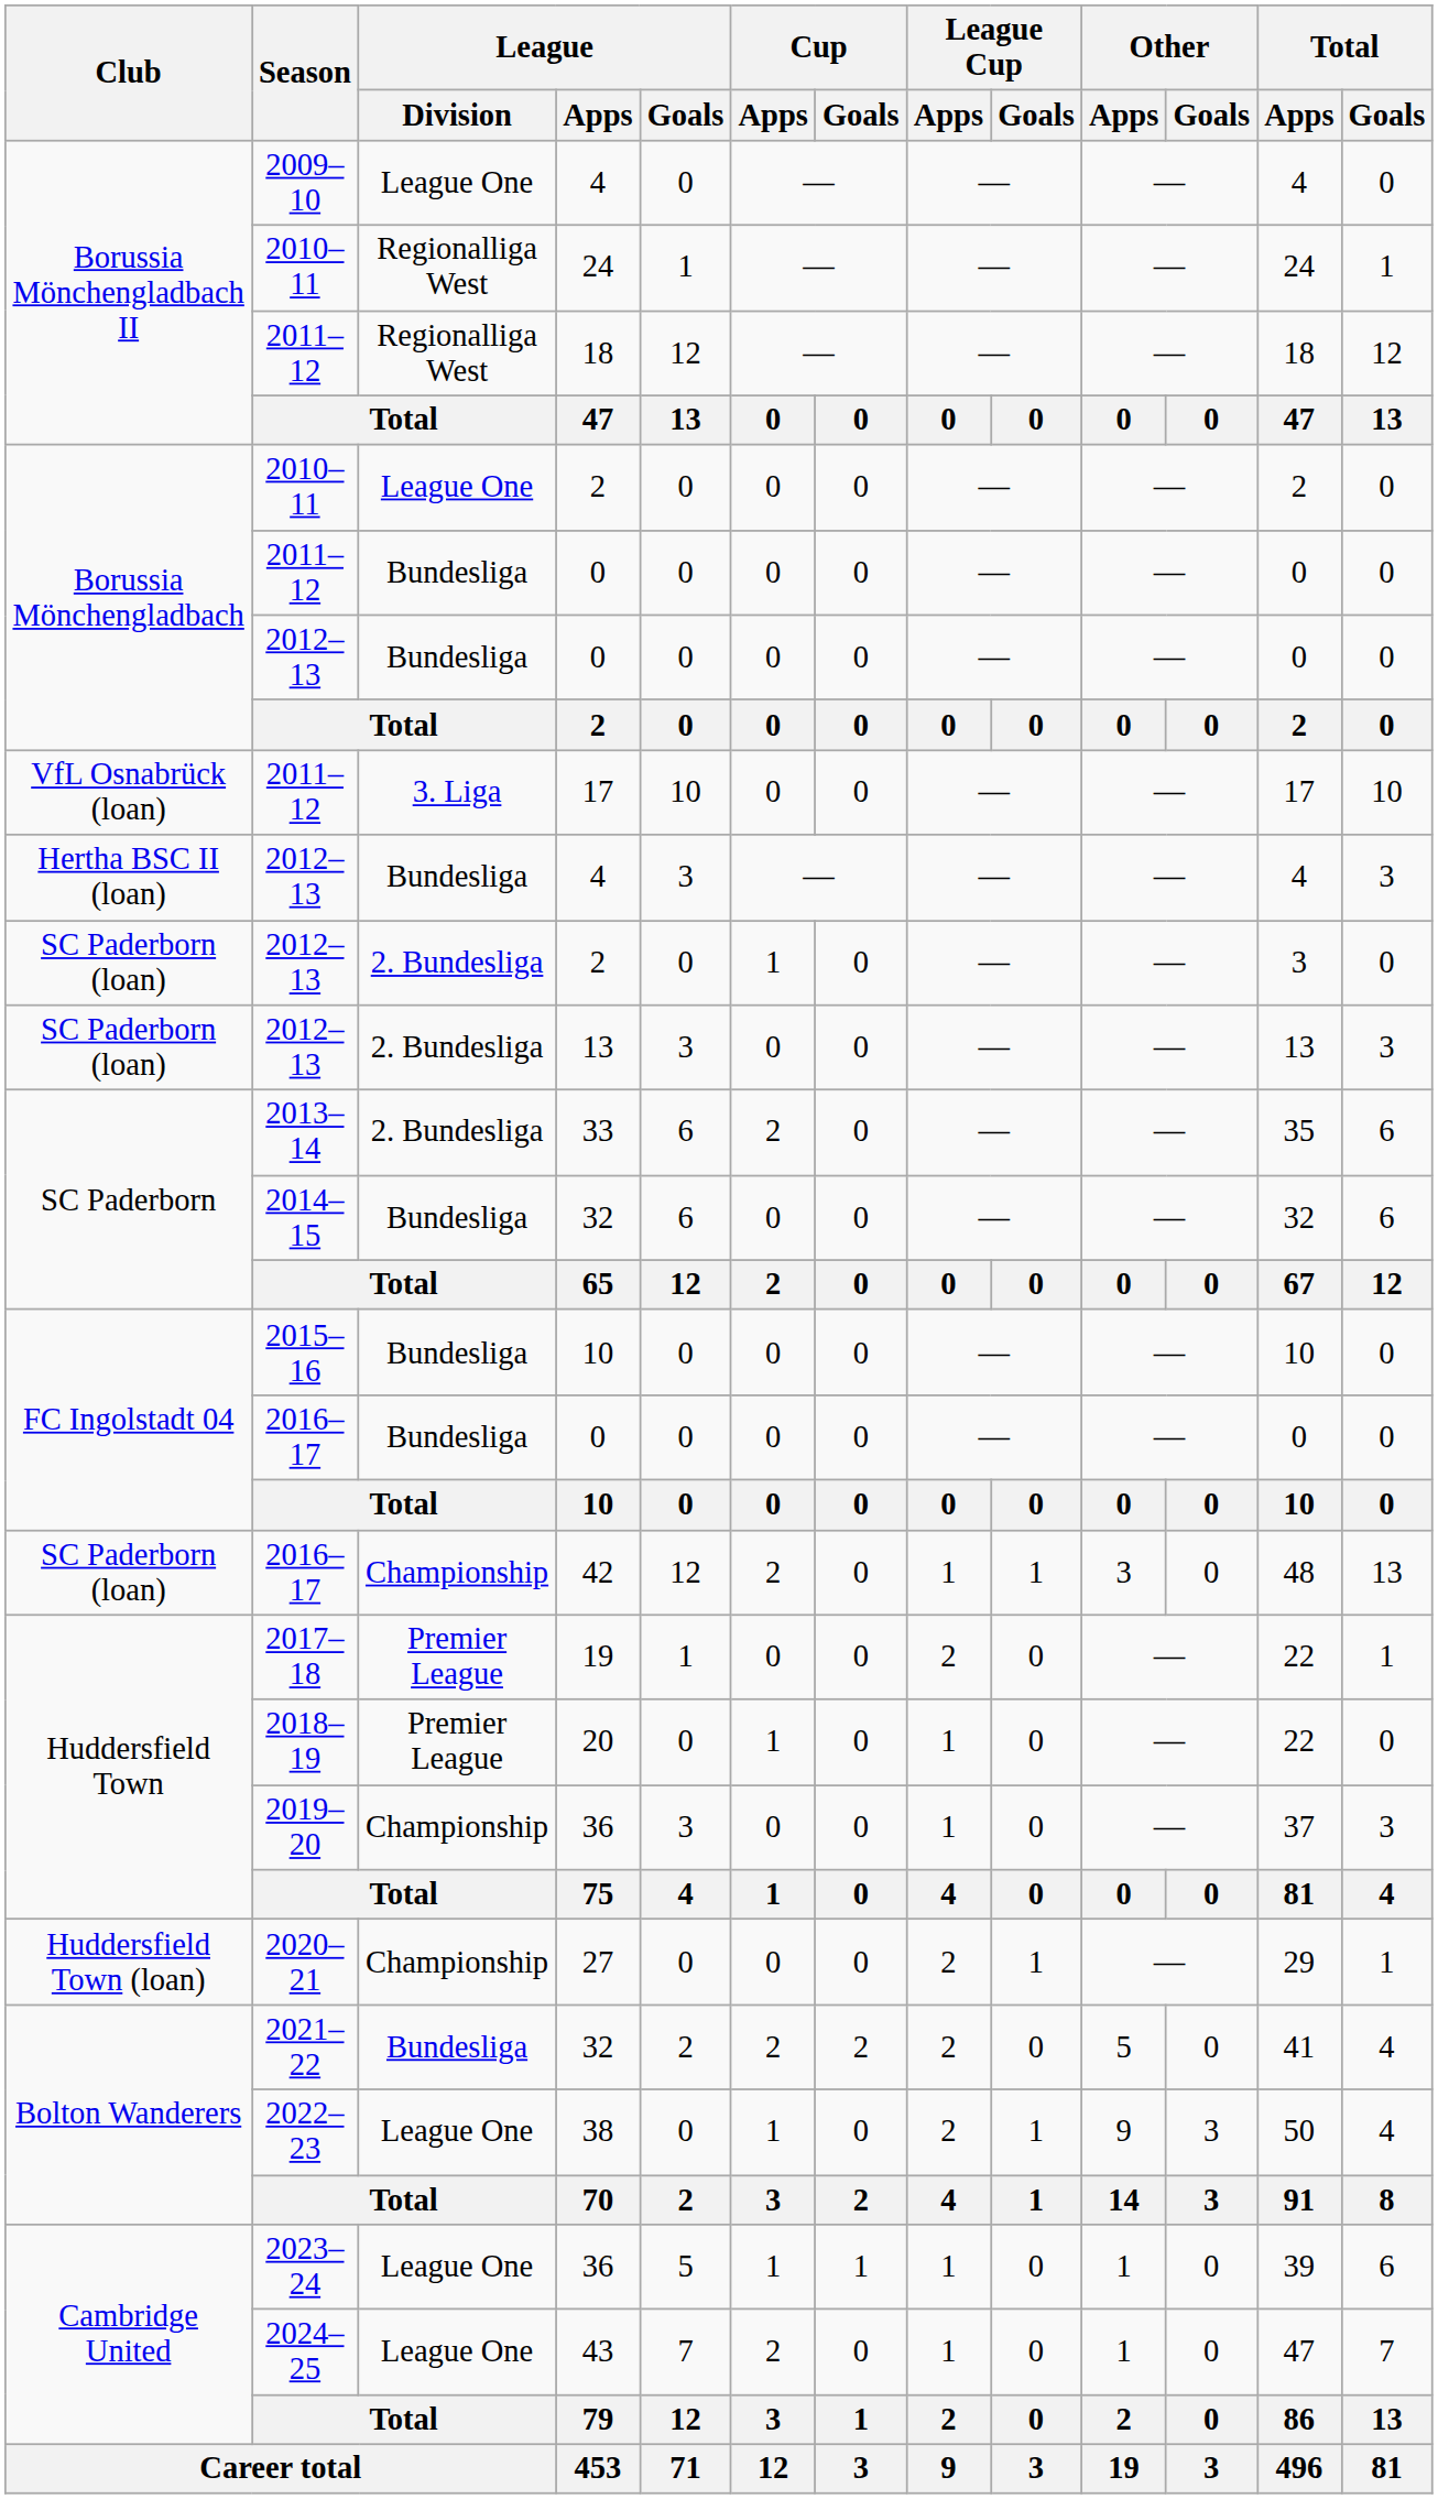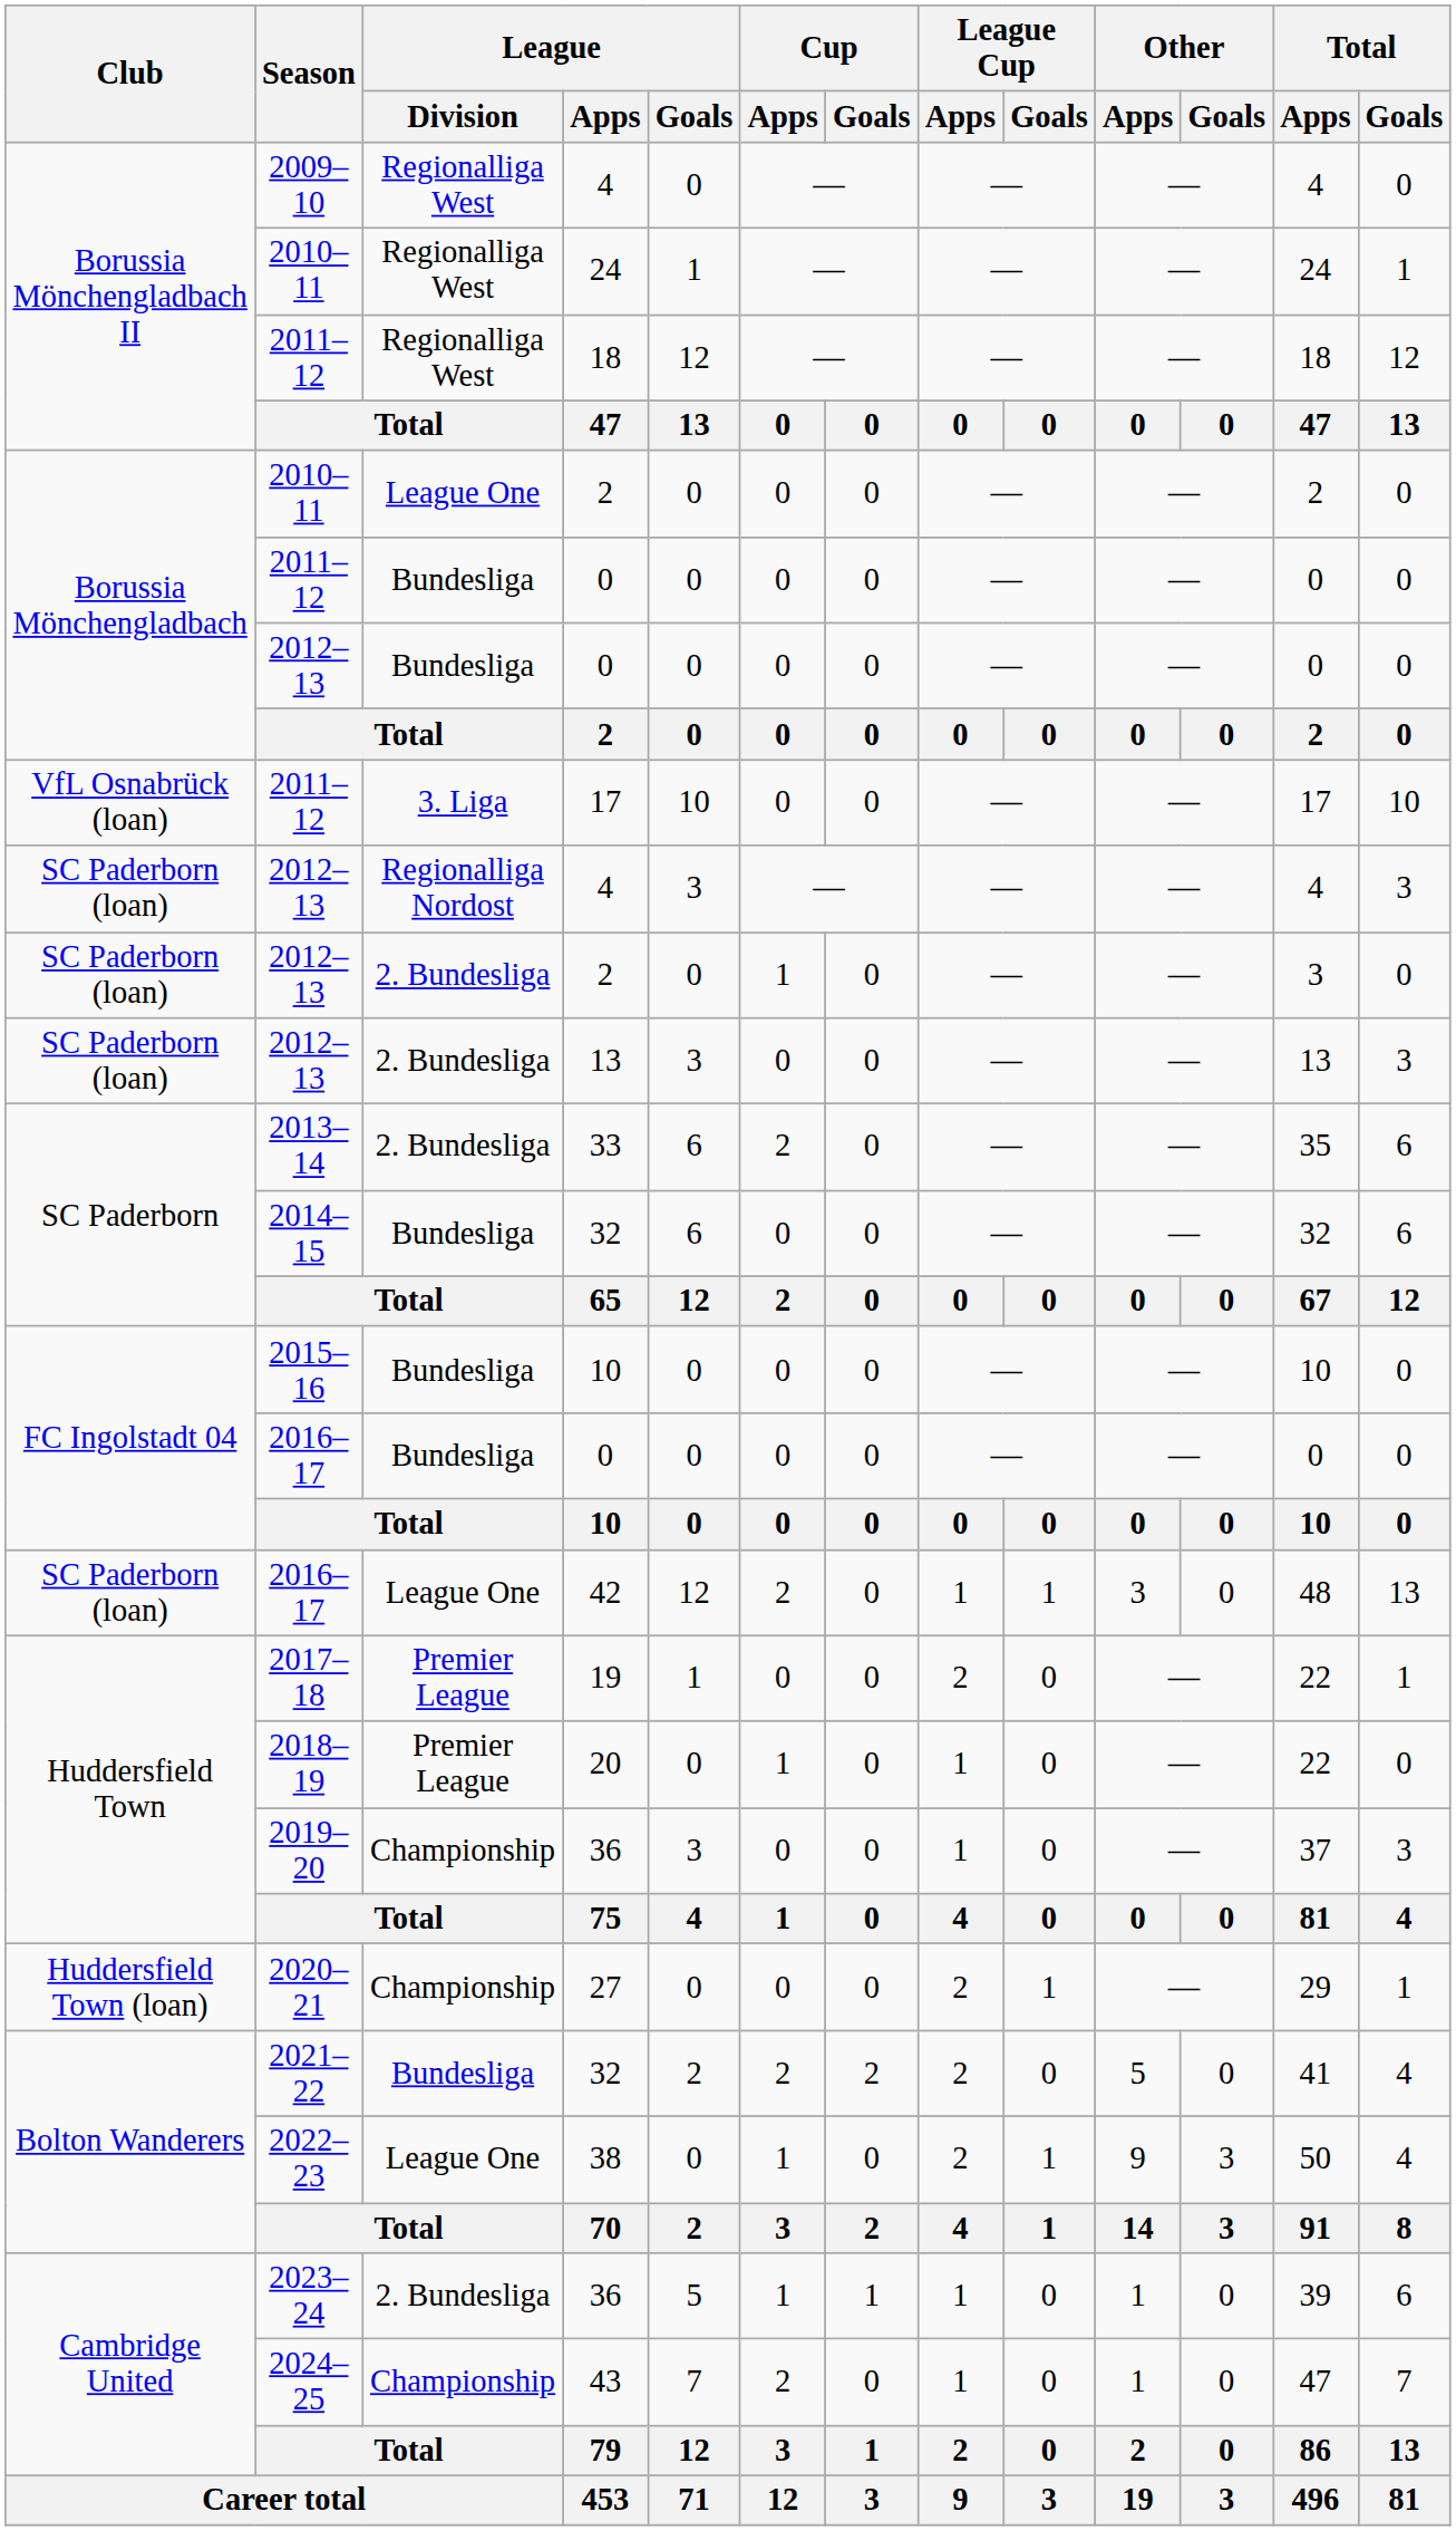 <table class="wikitable" style="text-align: center">
 <tr>
 <th rowspan=2>Club</th>
 <th rowspan=2>Season</th>
 <th colspan=3>League</th>
 <th colspan=2>Cup</th>
 <th colspan=2>League Cup</th>
 <th colspan=2>Other</th>
 <th colspan=2>Total</th>
 </tr>
 <tr>
 <th>Division</th>
 <th>Apps</th>
 <th>Goals</th>
 <th>Apps</th>
 <th>Goals</th>
 <th>Apps</th>
 <th>Goals</th>
 <th>Apps</th>
 <th>Goals</th>
 <th>Apps</th>
 <th>Goals</th>
 </tr>
 <tr>
 <td rowspan=4><a href='#'>Borussia Mönchengladbach II</a></td>
 <td><a href='#'>2009–10</a></td>
-<td>League One</td>
+<td><a href='#'>Regionalliga West</a></td>
 <td>4</td>
 <td>0</td>
 <td colspan="2">—</td>
 <td colspan="2">—</td>
 <td colspan="2">—</td>
 <td>4</td>
 <td>0</td>
 </tr>
 <tr>
 <td><a href='#'>2010–11</a></td>
 <td>Regionalliga West</td>
 <td>24</td>
 <td>1</td>
 <td colspan="2">—</td>
 <td colspan="2">—</td>
 <td colspan="2">—</td>
 <td>24</td>
 <td>1</td>
 </tr>
 <tr>
 <td><a href='#'>2011–12</a></td>
 <td>Regionalliga West</td>
 <td>18</td>
 <td>12</td>
 <td colspan="2">—</td>
 <td colspan="2">—</td>
 <td colspan="2">—</td>
 <td>18</td>
 <td>12</td>
 </tr>
 <tr>
 <th colspan="2">Total</th>
 <th>47</th>
 <th>13</th>
 <th>0</th>
 <th>0</th>
 <th>0</th>
 <th>0</th>
 <th>0</th>
 <th>0</th>
 <th>47</th>
 <th>13</th>
 </tr>
 <tr>
 <td rowspan=4><a href='#'>Borussia Mönchengladbach</a></td>
 <td><a href='#'>2010–11</a></td>
 <td><a href='#'>League One</a></td>
 <td>2</td>
 <td>0</td>
 <td>0</td>
 <td>0</td>
 <td colspan="2">—</td>
 <td colspan="2">—</td>
 <td>2</td>
 <td>0</td>
 </tr>
 <tr>
 <td><a href='#'>2011–12</a></td>
 <td>Bundesliga</td>
 <td>0</td>
 <td>0</td>
 <td>0</td>
 <td>0</td>
 <td colspan="2">—</td>
 <td colspan="2">—</td>
 <td>0</td>
 <td>0</td>
 </tr>
 <tr>
 <td><a href='#'>2012–13</a></td>
 <td>Bundesliga</td>
 <td>0</td>
 <td>0</td>
 <td>0</td>
 <td>0</td>
 <td colspan="2">—</td>
 <td colspan="2">—</td>
 <td>0</td>
 <td>0</td>
 </tr>
 <tr>
 <th colspan="2">Total</th>
 <th>2</th>
 <th>0</th>
 <th>0</th>
 <th>0</th>
 <th>0</th>
 <th>0</th>
 <th>0</th>
 <th>0</th>
 <th>2</th>
 <th>0</th>
 </tr>
 <tr>
 <td><a href='#'>VfL Osnabrück</a> (loan)</td>
 <td><a href='#'>2011–12</a></td>
 <td><a href='#'>3. Liga</a></td>
 <td>17</td>
 <td>10</td>
 <td>0</td>
 <td>0</td>
 <td colspan="2">—</td>
 <td colspan="2">—</td>
 <td>17</td>
 <td>10</td>
 </tr>
 <tr>
-<td><a href='#'>Hertha BSC II</a> (loan)</td>
+<td><a href='#'>SC Paderborn</a> (loan)</td>
 <td><a href='#'>2012–13</a></td>
-<td>Bundesliga</td>
+<td><a href='#'>Regionalliga Nordost</a></td>
 <td>4</td>
 <td>3</td>
 <td colspan="2">—</td>
 <td colspan="2">—</td>
 <td colspan="2">—</td>
 <td>4</td>
 <td>3</td>
 </tr>
 <tr>
 <td><a href='#'>SC Paderborn</a> (loan)</td>
 <td><a href='#'>2012–13</a></td>
 <td><a href='#'>2. Bundesliga</a></td>
 <td>2</td>
 <td>0</td>
 <td>1</td>
 <td>0</td>
 <td colspan="2">—</td>
 <td colspan="2">—</td>
 <td>3</td>
 <td>0</td>
 </tr>
 <tr>
 <td><a href='#'>SC Paderborn</a> (loan)</td>
 <td><a href='#'>2012–13</a></td>
 <td>2. Bundesliga</td>
 <td>13</td>
 <td>3</td>
 <td>0</td>
 <td>0</td>
 <td colspan="2">—</td>
 <td colspan="2">—</td>
 <td>13</td>
 <td>3</td>
 </tr>
 <tr>
 <td rowspan=3>SC Paderborn</td>
 <td><a href='#'>2013–14</a></td>
 <td>2. Bundesliga</td>
 <td>33</td>
 <td>6</td>
 <td>2</td>
 <td>0</td>
 <td colspan="2">—</td>
 <td colspan="2">—</td>
 <td>35</td>
 <td>6</td>
 </tr>
 <tr>
 <td><a href='#'>2014–15</a></td>
 <td>Bundesliga</td>
 <td>32</td>
 <td>6</td>
 <td>0</td>
 <td>0</td>
 <td colspan="2">—</td>
 <td colspan="2">—</td>
 <td>32</td>
 <td>6</td>
 </tr>
 <tr>
 <th colspan="2">Total</th>
 <th>65</th>
 <th>12</th>
 <th>2</th>
 <th>0</th>
 <th>0</th>
 <th>0</th>
 <th>0</th>
 <th>0</th>
 <th>67</th>
 <th>12</th>
 </tr>
 <tr>
 <td rowspan=3><a href='#'>FC Ingolstadt 04</a></td>
 <td><a href='#'>2015–16</a></td>
 <td>Bundesliga</td>
 <td>10</td>
 <td>0</td>
 <td>0</td>
 <td>0</td>
 <td colspan="2">—</td>
 <td colspan="2">—</td>
 <td>10</td>
 <td>0</td>
 </tr>
 <tr>
 <td><a href='#'>2016–17</a></td>
 <td>Bundesliga</td>
 <td>0</td>
 <td>0</td>
 <td>0</td>
 <td>0</td>
 <td colspan="2">—</td>
 <td colspan="2">—</td>
 <td>0</td>
 <td>0</td>
 </tr>
 <tr>
 <th colspan="2">Total</th>
 <th>10</th>
 <th>0</th>
 <th>0</th>
 <th>0</th>
 <th>0</th>
 <th>0</th>
 <th>0</th>
 <th>0</th>
 <th>10</th>
 <th>0</th>
 </tr>
 <tr>
 <td><a href='#'>SC Paderborn</a> (loan)</td>
 <td><a href='#'>2016–17</a></td>
-<td><a href='#'>Championship</a></td>
+<td>League One</td>
 <td>42</td>
 <td>12</td>
 <td>2</td>
 <td>0</td>
 <td>1</td>
 <td>1</td>
 <td>3</td>
 <td>0</td>
 <td>48</td>
 <td>13</td>
 </tr>
 <tr>
 <td rowspan=4>Huddersfield Town</td>
 <td><a href='#'>2017–18</a></td>
 <td><a href='#'>Premier League</a></td>
 <td>19</td>
 <td>1</td>
 <td>0</td>
 <td>0</td>
 <td>2</td>
 <td>0</td>
 <td colspan="2">—</td>
 <td>22</td>
 <td>1</td>
 </tr>
 <tr>
 <td><a href='#'>2018–19</a></td>
 <td>Premier League</td>
 <td>20</td>
 <td>0</td>
 <td>1</td>
 <td>0</td>
 <td>1</td>
 <td>0</td>
 <td colspan="2">—</td>
 <td>22</td>
 <td>0</td>
 </tr>
 <tr>
 <td><a href='#'>2019–20</a></td>
 <td>Championship</td>
 <td>36</td>
 <td>3</td>
 <td>0</td>
 <td>0</td>
 <td>1</td>
 <td>0</td>
 <td colspan="2">—</td>
 <td>37</td>
 <td>3</td>
 </tr>
 <tr>
 <th colspan="2">Total</th>
 <th>75</th>
 <th>4</th>
 <th>1</th>
 <th>0</th>
 <th>4</th>
 <th>0</th>
 <th>0</th>
 <th>0</th>
 <th>81</th>
 <th>4</th>
 </tr>
 <tr>
 <td><a href='#'>Huddersfield Town</a> (loan)</td>
 <td><a href='#'>2020–21</a></td>
 <td>Championship</td>
 <td>27</td>
 <td>0</td>
 <td>0</td>
 <td>0</td>
 <td>2</td>
 <td>1</td>
 <td colspan="2">—</td>
 <td>29</td>
 <td>1</td>
 </tr>
 <tr>
 <td rowspan=3><a href='#'>Bolton Wanderers</a></td>
 <td><a href='#'>2021–22</a></td>
 <td><a href='#'>Bundesliga</a></td>
 <td>32</td>
 <td>2</td>
 <td>2</td>
 <td>2</td>
 <td>2</td>
 <td>0</td>
 <td>5</td>
 <td>0</td>
 <td>41</td>
 <td>4</td>
 </tr>
 <tr>
 <td><a href='#'>2022–23</a></td>
 <td>League One</td>
 <td>38</td>
 <td>0</td>
 <td>1</td>
 <td>0</td>
 <td>2</td>
 <td>1</td>
 <td>9</td>
 <td>3</td>
 <td>50</td>
 <td>4</td>
 </tr>
 <tr>
 <th colspan="2">Total</th>
 <th>70</th>
 <th>2</th>
 <th>3</th>
 <th>2</th>
 <th>4</th>
 <th>1</th>
 <th>14</th>
 <th>3</th>
 <th>91</th>
 <th>8</th>
 </tr>
 <tr>
 <td rowspan=3><a href='#'>Cambridge United</a></td>
 <td><a href='#'>2023–24</a></td>
-<td>League One</td>
+<td>2. Bundesliga</td>
 <td>36</td>
 <td>5</td>
 <td>1</td>
 <td>1</td>
 <td>1</td>
 <td>0</td>
 <td>1</td>
 <td>0</td>
 <td>39</td>
 <td>6</td>
 </tr>
 <tr>
 <td><a href='#'>2024–25</a></td>
-<td>League One</td>
+<td><a href='#'>Championship</a></td>
 <td>43</td>
 <td>7</td>
 <td>2</td>
 <td>0</td>
 <td>1</td>
 <td>0</td>
 <td>1</td>
 <td>0</td>
 <td>47</td>
 <td>7</td>
 </tr>
 <tr>
 <th colspan="2">Total</th>
 <th>79</th>
 <th>12</th>
 <th>3</th>
 <th>1</th>
 <th>2</th>
 <th>0</th>
 <th>2</th>
 <th>0</th>
 <th>86</th>
 <th>13</th>
 </tr>
 <tr>
 <th colspan=3>Career total</th>
 <th>453</th>
 <th>71</th>
 <th>12</th>
 <th>3</th>
 <th>9</th>
 <th>3</th>
 <th>19</th>
 <th>3</th>
 <th>496</th>
 <th>81</th>
 </tr>
 </table>
